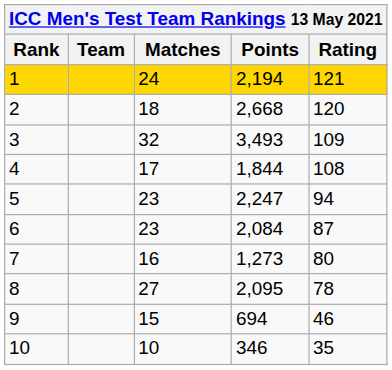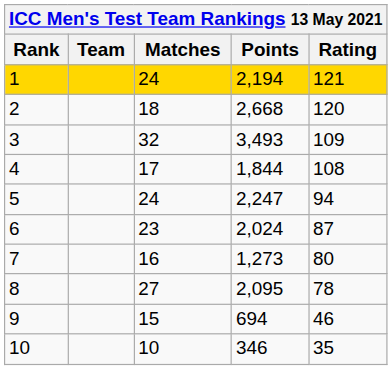 <table class="wikitable" style="white-space: nowrap;">
 <tr>
 <th colspan="5"><a href='#'>ICC Men's Test Team Rankings</a> <small>13 May 2021</small></th>
 </tr>
 <tr>
 <th>Rank</th>
 <th>Team</th>
 <th>Matches</th>
 <th>Points</th>
 <th>Rating</th>
 </tr>
 <tr style="background:gold">
 <td>1</td>
 <td style="text-align:left"></td>
 <td>24</td>
 <td>2,194</td>
 <td>121</td>
 </tr>
 <tr>
 <td>2</td>
 <td style="text-align:left"></td>
 <td>18</td>
 <td>2,668</td>
 <td>120</td>
 </tr>
 <tr>
 <td>3</td>
 <td style="text-align:left"></td>
 <td>32</td>
 <td>3,493</td>
 <td>109</td>
 </tr>
 <tr>
 <td>4</td>
 <td style="text-align:left"></td>
 <td>17</td>
 <td>1,844</td>
 <td>108</td>
 </tr>
 <tr>
 <td>5</td>
 <td style="text-align:left"></td>
-<td>23</td>
+<td>24</td>
 <td>2,247</td>
 <td>94</td>
 </tr>
 <tr>
 <td>6</td>
 <td style="text-align:left"></td>
 <td>23</td>
-<td>2,084</td>
+<td>2,024</td>
 <td>87</td>
 </tr>
 <tr>
 <td>7</td>
 <td style="text-align:left"></td>
 <td>16</td>
 <td>1,273</td>
 <td>80</td>
 </tr>
 <tr>
 <td>8</td>
 <td style="text-align:left"></td>
 <td>27</td>
 <td>2,095</td>
 <td>78</td>
 </tr>
 <tr>
 <td>9</td>
 <td style="text-align:left"></td>
 <td>15</td>
 <td>694</td>
 <td>46</td>
 </tr>
 <tr>
 <td>10</td>
 <td style="text-align:left"></td>
 <td>10</td>
 <td>346</td>
 <td>35</td>
 </tr>
 </table>
